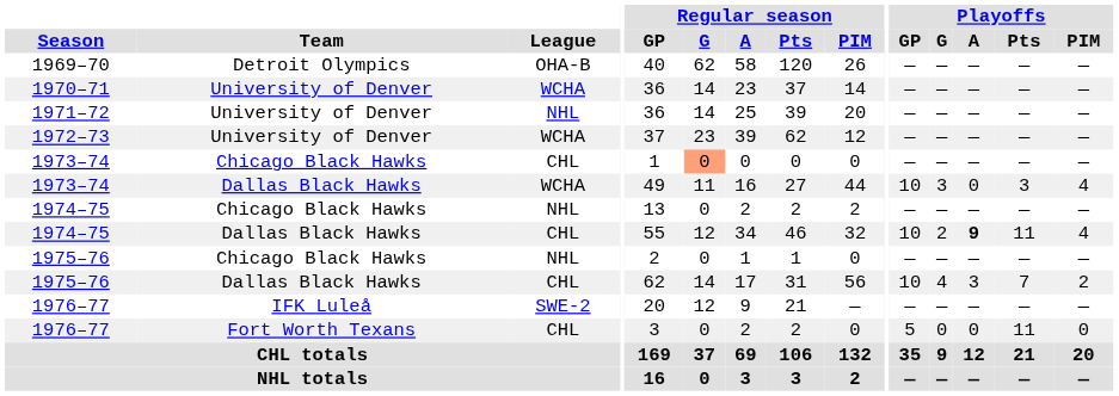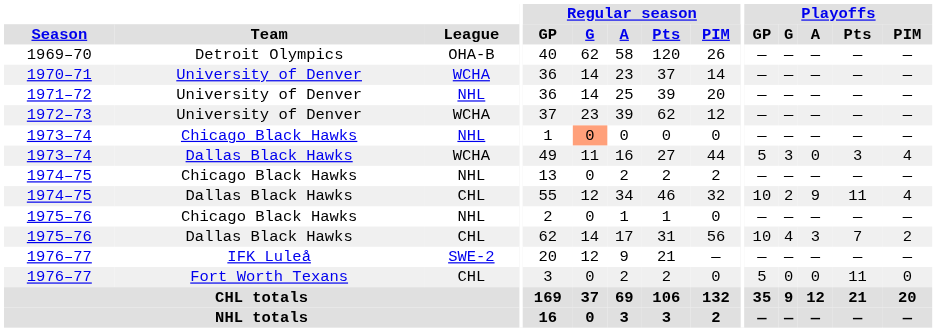 <table border="0" cellpadding="1" cellspacing="0" style="text-align:center; width:60em">
 <tr bgcolor="#e0e0e0">
 <th colspan="3" bgcolor="#ffffff"></th>
 <th rowspan="100" bgcolor="#ffffff"></th>
 <th colspan="5"><a href='#'>Regular season</a></th>
 <th rowspan="100" bgcolor="#ffffff"></th>
 <th colspan="5"><a href='#'>Playoffs</a></th>
 </tr>
 <tr bgcolor="#e0e0e0">
 <th><a href='#'>Season</a></th>
 <th>Team</th>
 <th>League</th>
 <th>GP</th>
 <th><a href='#'>G</a></th>
 <th><a href='#'>A</a></th>
 <th><a href='#'>Pts</a></th>
 <th><a href='#'>PIM</a></th>
 <th>GP</th>
 <th>G</th>
 <th>A</th>
 <th>Pts</th>
 <th>PIM</th>
 </tr>
 <tr>
 <td>1969–70</td>
 <td>Detroit Olympics</td>
 <td>OHA-B</td>
 <td>40</td>
 <td>62</td>
 <td>58</td>
 <td>120</td>
 <td>26</td>
 <td>—</td>
 <td>—</td>
 <td>—</td>
 <td>—</td>
 <td>—</td>
 </tr>
 <tr bgcolor="#f0f0f0">
 <td><a href='#'>1970–71</a></td>
 <td><a href='#'>University of Denver</a></td>
 <td><a href='#'>WCHA</a></td>
 <td>36</td>
 <td>14</td>
 <td>23</td>
 <td>37</td>
 <td>14</td>
 <td>—</td>
 <td>—</td>
 <td>—</td>
 <td>—</td>
 <td>—</td>
 </tr>
 <tr>
 <td><a href='#'>1971–72</a></td>
 <td>University of Denver</td>
 <td><a href='#'>NHL</a></td>
 <td>36</td>
 <td>14</td>
 <td>25</td>
 <td>39</td>
 <td>20</td>
 <td>—</td>
 <td>—</td>
 <td>—</td>
 <td>—</td>
 <td>—</td>
 </tr>
 <tr bgcolor="#f0f0f0">
 <td><a href='#'>1972–73</a></td>
 <td>University of Denver</td>
 <td>WCHA</td>
 <td>37</td>
 <td>23</td>
 <td>39</td>
 <td>62</td>
 <td>12</td>
 <td>—</td>
 <td>—</td>
 <td>—</td>
 <td>—</td>
 <td>—</td>
 </tr>
 <tr>
 <td><a href='#'>1973–74</a></td>
 <td><a href='#'>Chicago Black Hawks</a></td>
-<td>CHL</td>
+<td><a href='#'>NHL</a></td>
 <td>1</td>
 <td style="background: lightsalmon;">0</td>
 <td>0</td>
 <td>0</td>
 <td>0</td>
 <td>—</td>
 <td>—</td>
 <td>—</td>
 <td>—</td>
 <td>—</td>
 </tr>
 <tr bgcolor="#f0f0f0">
 <td><a href='#'>1973–74</a></td>
 <td><a href='#'>Dallas Black Hawks</a></td>
 <td>WCHA</td>
 <td>49</td>
 <td>11</td>
 <td>16</td>
 <td>27</td>
 <td>44</td>
-<td>10</td>
+<td>5</td>
 <td>3</td>
 <td>0</td>
 <td>3</td>
 <td>4</td>
 </tr>
 <tr>
 <td><a href='#'>1974–75</a></td>
 <td>Chicago Black Hawks</td>
 <td>NHL</td>
 <td>13</td>
 <td>0</td>
 <td>2</td>
 <td>2</td>
 <td>2</td>
 <td>—</td>
 <td>—</td>
 <td>—</td>
 <td>—</td>
 <td>—</td>
 </tr>
 <tr bgcolor="#f0f0f0">
 <td><a href='#'>1974–75</a></td>
 <td>Dallas Black Hawks</td>
 <td>CHL</td>
 <td>55</td>
 <td>12</td>
 <td>34</td>
 <td>46</td>
 <td>32</td>
 <td>10</td>
 <td>2</td>
-<td><strong>9</strong></td>
+<td>9</td>
 <td>11</td>
 <td>4</td>
 </tr>
 <tr>
 <td><a href='#'>1975–76</a></td>
 <td>Chicago Black Hawks</td>
 <td>NHL</td>
 <td>2</td>
 <td>0</td>
 <td>1</td>
 <td>1</td>
 <td>0</td>
 <td>—</td>
 <td>—</td>
 <td>—</td>
 <td>—</td>
 <td>—</td>
 </tr>
 <tr bgcolor="#f0f0f0">
 <td><a href='#'>1975–76</a></td>
 <td>Dallas Black Hawks</td>
 <td>CHL</td>
 <td>62</td>
 <td>14</td>
 <td>17</td>
 <td>31</td>
 <td>56</td>
 <td>10</td>
 <td>4</td>
 <td>3</td>
 <td>7</td>
 <td>2</td>
 </tr>
 <tr>
 <td><a href='#'>1976–77</a></td>
 <td><a href='#'>IFK Luleå</a></td>
 <td><a href='#'>SWE-2</a></td>
 <td>20</td>
 <td>12</td>
 <td>9</td>
 <td>21</td>
 <td>—</td>
 <td>—</td>
 <td>—</td>
 <td>—</td>
 <td>—</td>
 <td>—</td>
 </tr>
 <tr bgcolor="#f0f0f0">
 <td><a href='#'>1976–77</a></td>
 <td><a href='#'>Fort Worth Texans</a></td>
 <td>CHL</td>
 <td>3</td>
 <td>0</td>
 <td>2</td>
 <td>2</td>
 <td>0</td>
 <td>5</td>
 <td>0</td>
 <td>0</td>
 <td>11</td>
 <td>0</td>
 </tr>
 <tr bgcolor="#e0e0e0">
 <th colspan="3">CHL totals</th>
 <th>169</th>
 <th>37</th>
 <th>69</th>
 <th>106</th>
 <th>132</th>
 <th>35</th>
 <th>9</th>
 <th>12</th>
 <th>21</th>
 <th>20</th>
 </tr>
 <tr bgcolor="#e0e0e0">
 <th colspan="3">NHL totals</th>
 <th>16</th>
 <th>0</th>
 <th>3</th>
 <th>3</th>
 <th>2</th>
 <th>—</th>
 <th>—</th>
 <th>—</th>
 <th>—</th>
 <th>—</th>
 </tr>
 </table>
